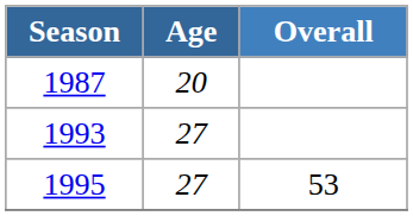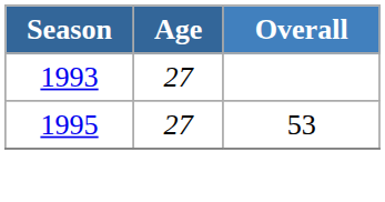 <table class="wikitable" style="font-size:95%; text-align:center; border:grey solid 1px; border-collapse:collapse; background:#ffffff;">
 <tr>
 <th style="background-color:#369; color:white; width:60px;"> Season </th>
 <th style="background-color:#369; color:white; width:40px;"> Age </th>
 <th style="background-color:#4180be; color:white; width:75px;">Overall</th>
-</tr>
-<tr>
-<td><a href='#'>1987</a></td>
-<td><em>20</em></td>
-<td></td>
 </tr>
 <tr>
 <td><a href='#'>1993</a></td>
 <td><em>27</em></td>
 <td></td>
 </tr>
 <tr>
 <td><a href='#'>1995</a></td>
 <td><em>27</em></td>
 <td>53</td>
 </tr>
 <tr>
 </tr>
 </table>
